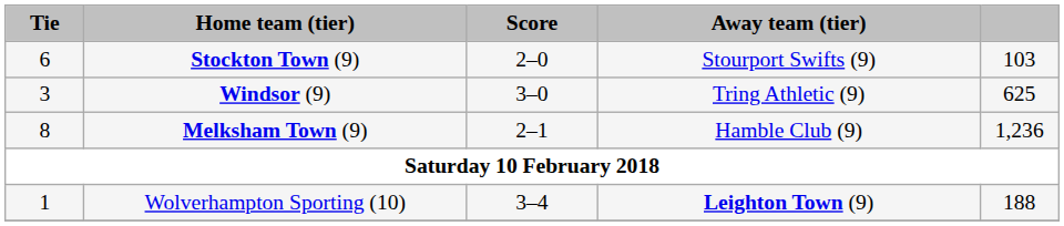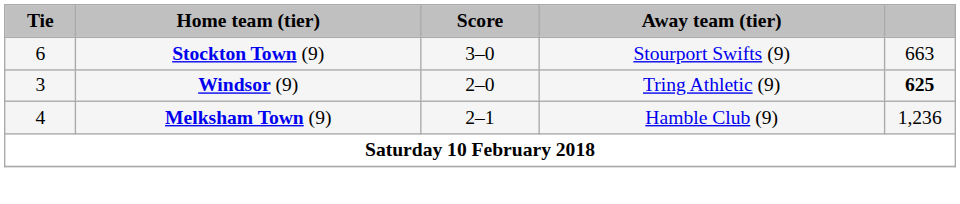 <table class="wikitable" style="width: 700px; background:WhiteSmoke; text-align:center; font-size:90%">
 <tr>
 <td scope="col" style="width:  7.50%; background:silver;"><strong>Tie</strong></td>
 <td scope="col" style="width: 36.25%; background:silver;"><strong>Home team (tier)</strong></td>
 <td scope="col" style="width: 12.50%; background:silver;"><strong>Score</strong></td>
 <td scope="col" style="width: 36.25%; background:silver;"><strong>Away team (tier)</strong></td>
 <td scope="col" style="width:  7.50%; background:silver;"><strong></strong></td>
 </tr>
 <tr>
 <td>6</td>
 <td><strong><a href='#'>Stockton Town</a></strong> (9)</td>
-<td>2–0</td>
+<td>3–0</td>
 <td><a href='#'>Stourport Swifts</a> (9)</td>
-<td>103</td>
+<td>663</td>
 </tr>
 <tr>
 <td>3</td>
 <td><strong><a href='#'>Windsor</a></strong> (9)</td>
-<td>3–0</td>
+<td>2–0</td>
 <td><a href='#'>Tring Athletic</a> (9)</td>
-<td>625</td>
+<td><strong>625</strong></td>
 </tr>
 <tr>
-<td>8</td>
+<td>4</td>
 <td><strong><a href='#'>Melksham Town</a></strong> (9)</td>
 <td>2–1</td>
 <td><a href='#'>Hamble Club</a> (9)</td>
 <td>1,236</td>
 </tr>
 <tr>
 <td colspan="5" style= background:White><strong>Saturday 10 February 2018</strong></td>
 </tr>
 <tr>
-<td>1</td>
-<td><a href='#'>Wolverhampton Sporting</a> (10)</td>
-<td>3–4</td>
-<td><strong><a href='#'>Leighton Town</a></strong> (9)</td>
-<td>188</td>
-</tr>
-<tr>
 </tr>
 </table>
